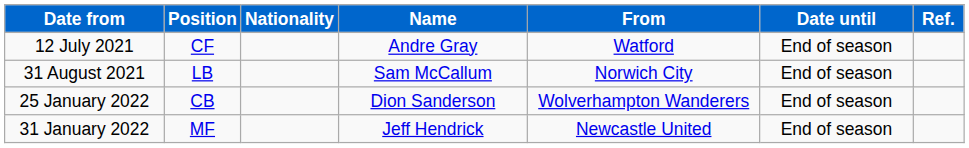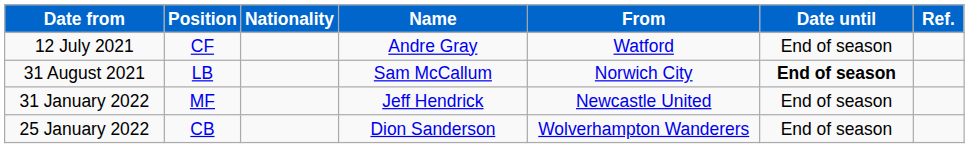 <table class="wikitable" style="text-align:center; font-size:90%; ">
 <tr>
 <th style="background:#0066CC; color:#FFFFFF; width:125px;">Date from</th>
 <th style="background:#0066CC; color:#FFFFFF; width:50px;">Position</th>
 <th style="background:#0066CC; color:#FFFFFF; width:50px;">Nationality</th>
 <th style="background:#0066CC; color:#FFFFFF; width:150px;">Name</th>
 <th style="background:#0066CC; color:#FFFFFF; width:185px;">From</th>
 <th style="background:#0066CC; color:#FFFFFF; width:120px;">Date until</th>
 <th style="background:#0066CC; color:#FFFFFF; width:35px;">Ref.</th>
 </tr>
 <tr>
 <td>12 July 2021</td>
 <td><a href='#'>CF</a></td>
 <td></td>
 <td><a href='#'>Andre Gray</a></td>
 <td> <a href='#'>Watford</a></td>
 <td>End of season</td>
 <td></td>
 </tr>
 <tr>
 <td>31 August 2021</td>
 <td><a href='#'>LB</a></td>
 <td></td>
 <td><a href='#'>Sam McCallum</a></td>
 <td> <a href='#'>Norwich City</a></td>
+<td><strong>End of season</strong></td>
+<td></td>
+</tr>
+<tr>
+<td>31 January 2022</td>
+<td><a href='#'>MF</a></td>
+<td></td>
+<td><a href='#'>Jeff Hendrick</a></td>
+<td> <a href='#'>Newcastle United</a></td>
 <td>End of season</td>
 <td></td>
 </tr>
 <tr>
 <td>25 January 2022</td>
 <td><a href='#'>CB</a></td>
 <td></td>
 <td><a href='#'>Dion Sanderson</a></td>
 <td> <a href='#'>Wolverhampton Wanderers</a></td>
 <td>End of season</td>
 <td></td>
 </tr>
-<tr>
-<td>31 January 2022</td>
-<td><a href='#'>MF</a></td>
-<td></td>
-<td><a href='#'>Jeff Hendrick</a></td>
-<td> <a href='#'>Newcastle United</a></td>
-<td>End of season</td>
-<td></td>
-</tr>
 </table>
